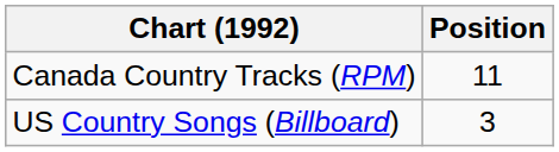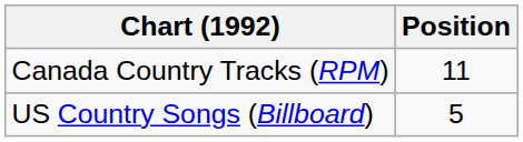 <table class="wikitable sortable">
 <tr>
 <th scope="col">Chart (1992)</th>
 <th scope="col">Position</th>
 </tr>
 <tr>
 <td>Canada Country Tracks (<em><a href='#'>RPM</a></em>)</td>
 <td align="center">11</td>
 </tr>
 <tr>
 <td>US <a href='#'>Country Songs</a> (<em><a href='#'>Billboard</a></em>)</td>
-<td align="center">3</td>
+<td align="center">5</td>
 </tr>
 </table>
